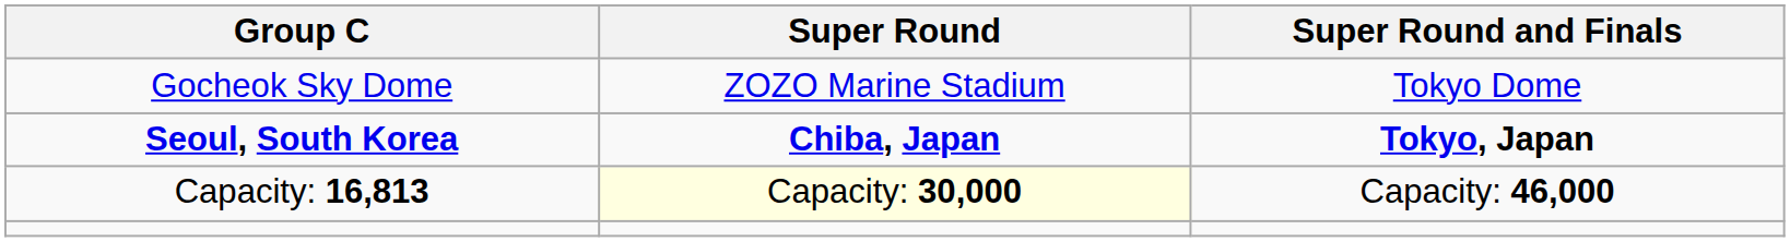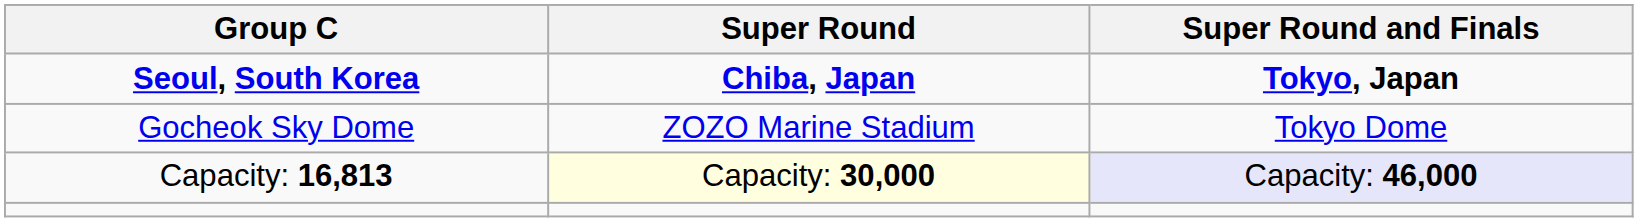 <table class="wikitable" style="text-align:center; width:95%;">
 <tr>
 <th width=33%>Group C</th>
 <th width=33%>Super Round</th>
 <th width=33%>Super Round and Finals</th>
 </tr>
 <tr>
+<td> <strong><a href='#'>Seoul</a>, <a href='#'>South Korea</a></strong></td>
+<td> <strong><a href='#'>Chiba</a>, <a href='#'>Japan</a></strong></td>
+<td> <strong><a href='#'>Tokyo</a>, Japan</strong></td>
+</tr>
+<tr>
 <td><a href='#'>Gocheok Sky Dome</a></td>
 <td><a href='#'>ZOZO Marine Stadium</a></td>
 <td><a href='#'>Tokyo Dome</a></td>
 </tr>
 <tr>
-<td> <strong><a href='#'>Seoul</a>, <a href='#'>South Korea</a></strong></td>
-<td> <strong><a href='#'>Chiba</a>, <a href='#'>Japan</a></strong></td>
-<td> <strong><a href='#'>Tokyo</a>, Japan</strong></td>
-</tr>
-<tr>
 <td>Capacity: <strong>16,813</strong></td>
 <td style="background: lightyellow;">Capacity: <strong>30,000</strong></td>
-<td>Capacity: <strong>46,000</strong></td>
+<td style="background: lavender;">Capacity: <strong>46,000</strong></td>
 </tr>
 <tr>
 <td></td>
 <td></td>
 <td></td>
 </tr>
 </table>
